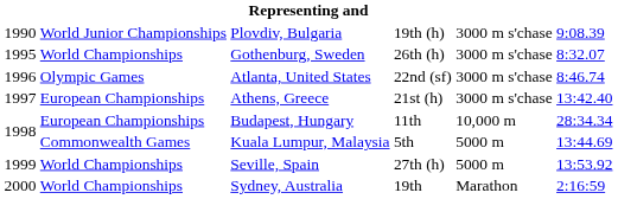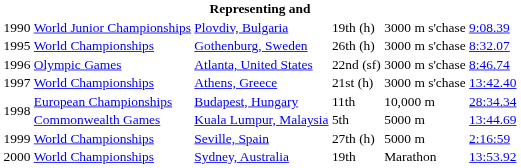 <table>
 <tr>
 <th colspan="6">Representing  and </th>
 </tr>
 <tr>
 <td>1990</td>
 <td><a href='#'>World Junior Championships</a></td>
 <td><a href='#'>Plovdiv, Bulgaria</a></td>
 <td>19th (h)</td>
 <td>3000 m s'chase</td>
 <td><a href='#'>9:08.39</a></td>
 </tr>
 <tr>
 <td>1995</td>
 <td><a href='#'>World Championships</a></td>
 <td><a href='#'>Gothenburg, Sweden</a></td>
 <td>26th (h)</td>
 <td>3000 m s'chase</td>
 <td><a href='#'>8:32.07</a></td>
 </tr>
 <tr>
 <td>1996</td>
 <td><a href='#'>Olympic Games</a></td>
 <td><a href='#'>Atlanta, United States</a></td>
 <td>22nd (sf)</td>
 <td>3000 m s'chase</td>
 <td><a href='#'>8:46.74</a></td>
 </tr>
 <tr>
 <td>1997</td>
-<td><a href='#'>European Championships</a></td>
+<td><a href='#'>World Championships</a></td>
 <td><a href='#'>Athens, Greece</a></td>
 <td>21st (h)</td>
 <td>3000 m s'chase</td>
 <td><a href='#'>13:42.40</a></td>
 </tr>
 <tr>
 <td rowspan=2>1998</td>
 <td><a href='#'>European Championships</a></td>
 <td><a href='#'>Budapest, Hungary</a></td>
 <td>11th</td>
 <td>10,000 m</td>
 <td><a href='#'>28:34.34</a></td>
 </tr>
 <tr>
 <td><a href='#'>Commonwealth Games</a></td>
 <td><a href='#'>Kuala Lumpur, Malaysia</a></td>
 <td>5th</td>
 <td>5000 m</td>
 <td><a href='#'>13:44.69</a></td>
 </tr>
 <tr>
 <td>1999</td>
 <td><a href='#'>World Championships</a></td>
 <td><a href='#'>Seville, Spain</a></td>
 <td>27th (h)</td>
 <td>5000 m</td>
-<td><a href='#'>13:53.92</a></td>
+<td><a href='#'>2:16:59</a></td>
 </tr>
 <tr>
 <td>2000</td>
 <td><a href='#'>World Championships</a></td>
 <td><a href='#'>Sydney, Australia</a></td>
 <td>19th</td>
 <td>Marathon</td>
-<td><a href='#'>2:16:59</a></td>
+<td><a href='#'>13:53.92</a></td>
 </tr>
 </table>
